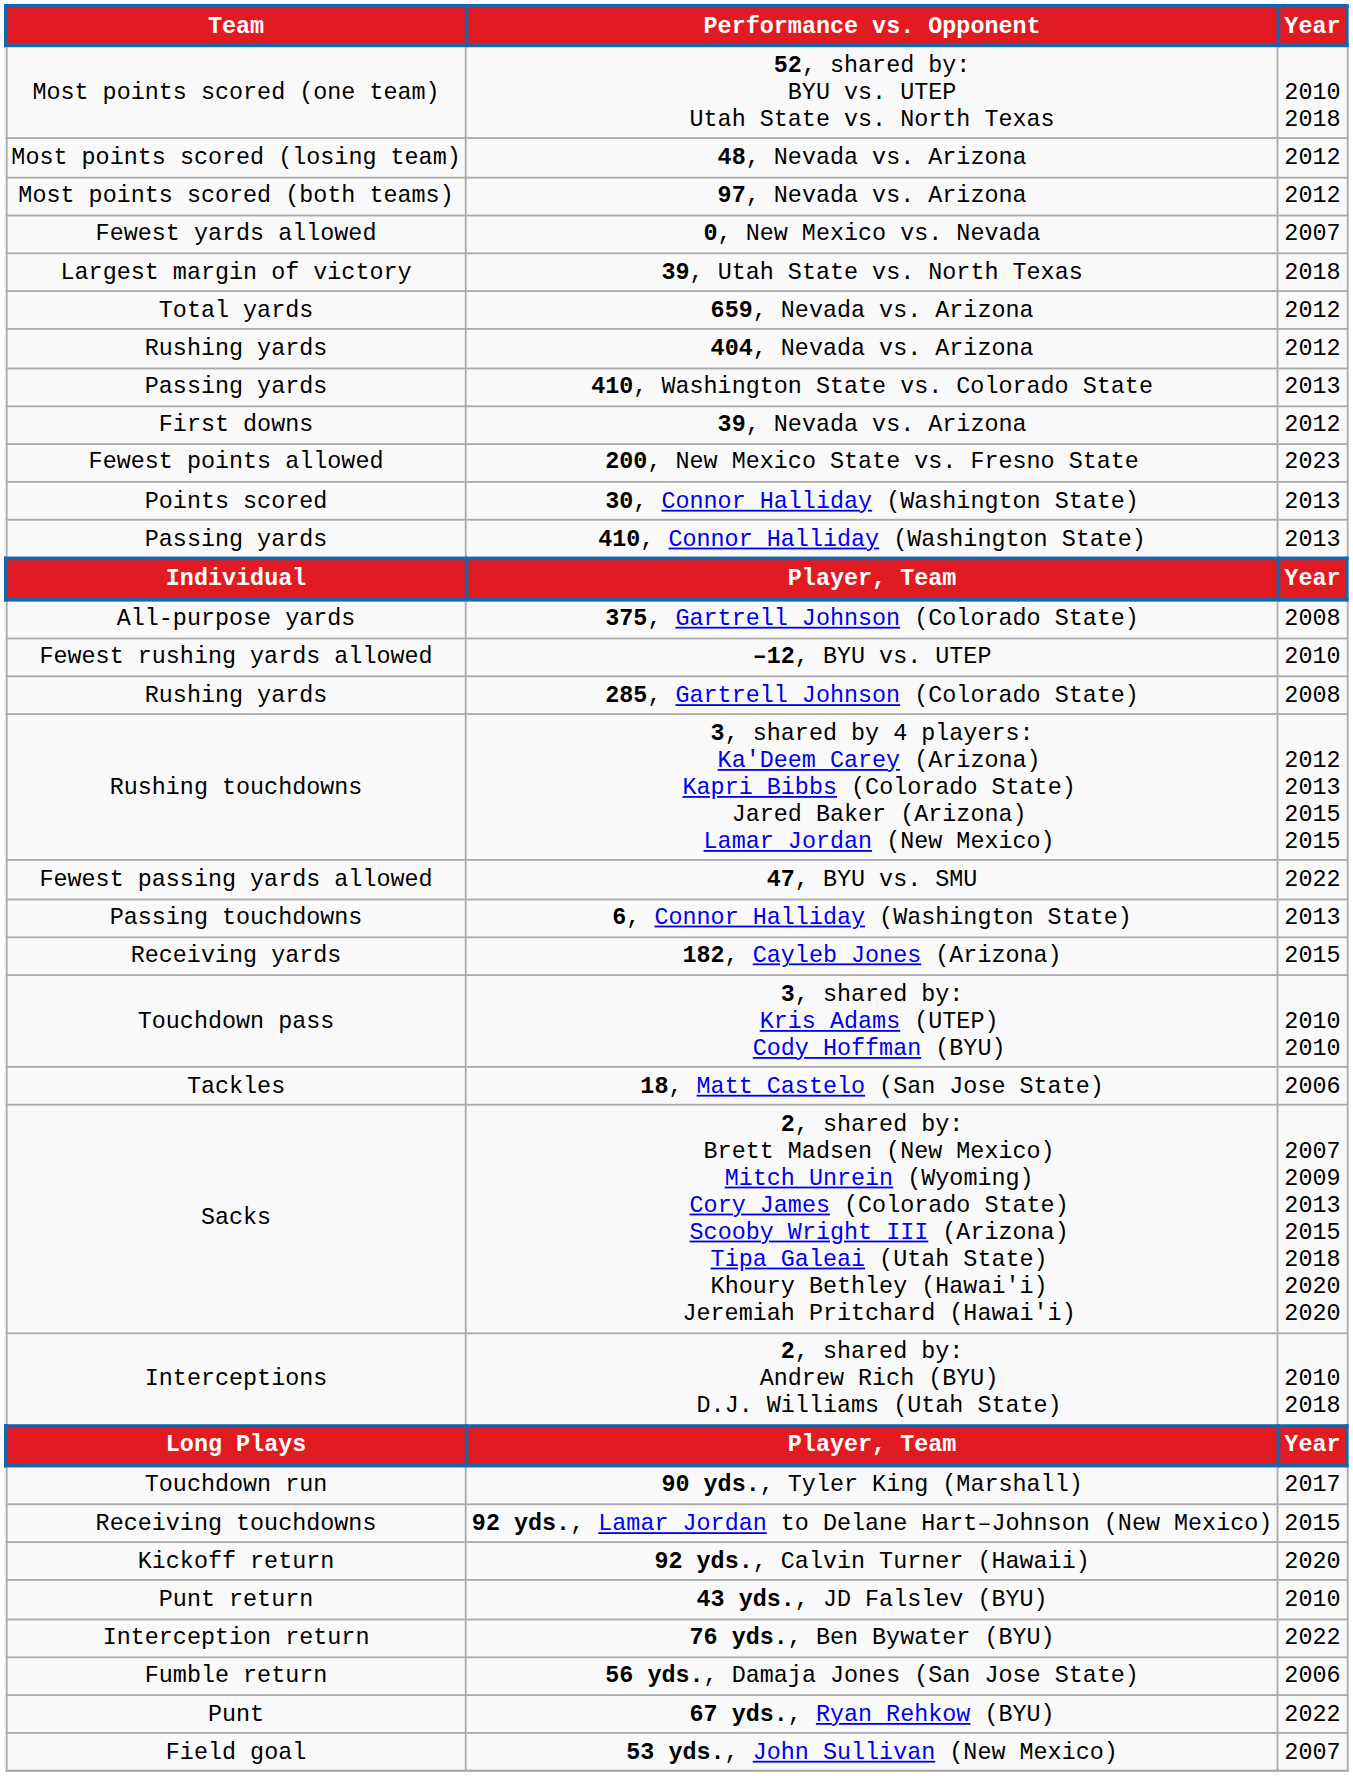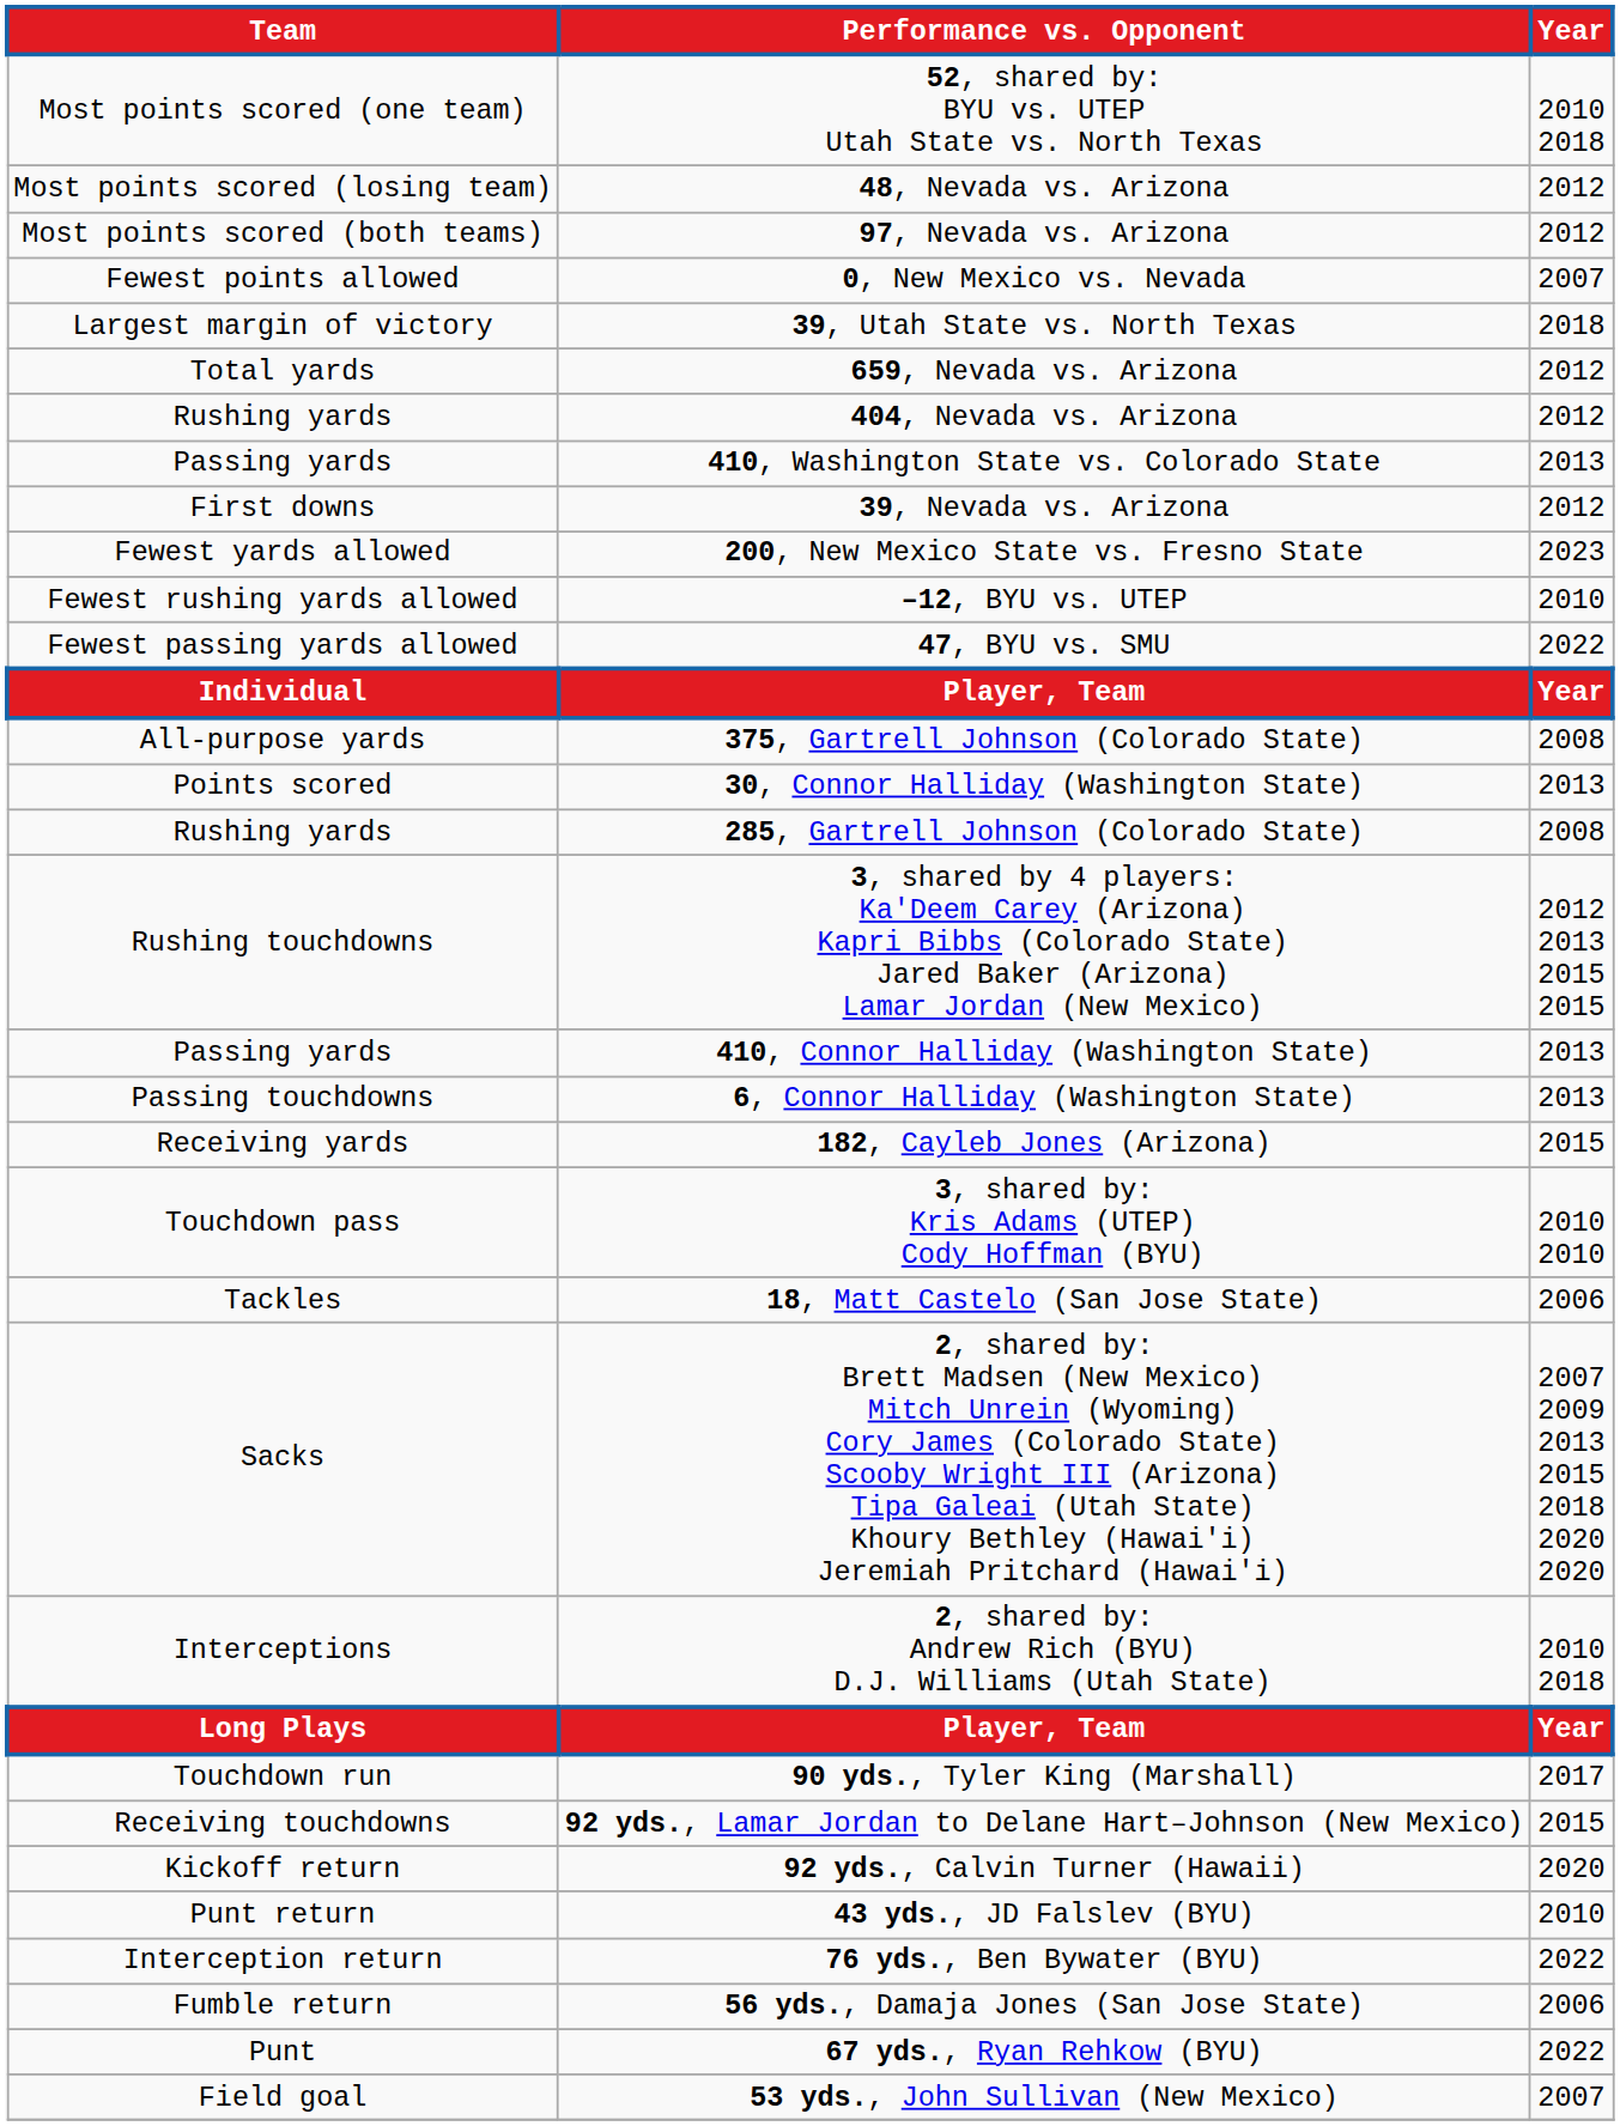 <table class="wikitable" style="text-align:center;">
 <tr>
 <th style="background:#E21B22; color:#FFFFFF; border: 2px solid #1766A9;">Team</th>
 <th style="background:#E21B22; color:#FFFFFF; border: 2px solid #1766A9;">Performance vs. Opponent</th>
 <th style="background:#E21B22; color:#FFFFFF; border: 2px solid #1766A9;">Year</th>
 </tr>
 <tr>
 <td>Most points scored (one team)</td>
 <td><strong>52</strong>, shared by:<br>BYU vs. UTEP<br>Utah State vs. North Texas</td>
 <td> <br>2010<br>2018</td>
 </tr>
 <tr>
 <td>Most points scored (losing team)</td>
 <td><strong>48</strong>, Nevada vs. Arizona</td>
 <td>2012</td>
 </tr>
 <tr>
 <td>Most points scored (both teams)</td>
 <td><strong>97</strong>, Nevada vs. Arizona</td>
 <td>2012</td>
 </tr>
 <tr>
-<td>Fewest yards allowed</td>
+<td>Fewest points allowed</td>
 <td><strong>0</strong>, New Mexico vs. Nevada</td>
 <td>2007</td>
 </tr>
 <tr>
 <td>Largest margin of victory</td>
 <td><strong>39</strong>, Utah State vs. North Texas</td>
 <td>2018</td>
 </tr>
 <tr>
 <td>Total yards</td>
 <td><strong>659</strong>, Nevada vs. Arizona</td>
 <td>2012</td>
 </tr>
 <tr>
 <td>Rushing yards</td>
 <td><strong>404</strong>, Nevada vs. Arizona</td>
 <td>2012</td>
 </tr>
 <tr>
 <td>Passing yards</td>
 <td><strong>410</strong>, Washington State vs. Colorado State</td>
 <td>2013</td>
 </tr>
 <tr>
 <td>First downs</td>
 <td><strong>39</strong>, Nevada vs. Arizona</td>
 <td>2012</td>
 </tr>
 <tr>
-<td>Fewest points allowed</td>
+<td>Fewest yards allowed</td>
 <td><strong>200</strong>, New Mexico State vs. Fresno State</td>
 <td>2023</td>
 </tr>
 <tr>
-<td>Points scored</td>
-<td><strong>30</strong>, <a href='#'>Connor Halliday</a> (Washington State)</td>
-<td>2013</td>
+<td>Fewest rushing yards allowed</td>
+<td><strong>–12</strong>, BYU vs. UTEP</td>
+<td>2010</td>
 </tr>
 <tr>
-<td>Passing yards</td>
-<td><strong>410</strong>, <a href='#'>Connor Halliday</a> (Washington State)</td>
-<td>2013</td>
+<td>Fewest passing yards allowed</td>
+<td><strong>47</strong>, BYU vs. SMU</td>
+<td>2022</td>
 </tr>
 <tr>
 <th style="background:#E21B22; color:#FFFFFF; border: 2px solid #1766A9;">Individual</th>
 <th style="background:#E21B22; color:#FFFFFF; border: 2px solid #1766A9;">Player, Team</th>
 <th style="background:#E21B22; color:#FFFFFF; border: 2px solid #1766A9;">Year</th>
 </tr>
 <tr>
 <td>All-purpose yards</td>
 <td><strong>375</strong>, <a href='#'>Gartrell Johnson</a> (Colorado State)</td>
 <td>2008</td>
 </tr>
 <tr>
-<td>Fewest rushing yards allowed</td>
-<td><strong>–12</strong>, BYU vs. UTEP</td>
-<td>2010</td>
+<td>Points scored</td>
+<td><strong>30</strong>, <a href='#'>Connor Halliday</a> (Washington State)</td>
+<td>2013</td>
 </tr>
 <tr>
 <td>Rushing yards</td>
 <td><strong>285</strong>, <a href='#'>Gartrell Johnson</a> (Colorado State)</td>
 <td>2008</td>
 </tr>
 <tr>
 <td>Rushing touchdowns</td>
 <td><strong>3</strong>, shared by 4 players:<br> <a href='#'>Ka'Deem Carey</a> (Arizona)<br> <a href='#'>Kapri Bibbs</a> (Colorado State)<br> Jared Baker (Arizona)<br> <a href='#'>Lamar Jordan</a> (New Mexico)</td>
 <td><br>2012<br>2013<br>2015<br>2015</td>
 </tr>
 <tr>
-<td>Fewest passing yards allowed</td>
-<td><strong>47</strong>, BYU vs. SMU</td>
-<td>2022</td>
+<td>Passing yards</td>
+<td><strong>410</strong>, <a href='#'>Connor Halliday</a> (Washington State)</td>
+<td>2013</td>
 </tr>
 <tr>
 <td>Passing touchdowns</td>
 <td><strong>6</strong>, <a href='#'>Connor Halliday</a> (Washington State)</td>
 <td>2013</td>
 </tr>
 <tr>
 <td>Receiving yards</td>
 <td><strong>182</strong>, <a href='#'>Cayleb Jones</a> (Arizona)</td>
 <td>2015</td>
 </tr>
 <tr>
 <td>Touchdown pass</td>
 <td><strong>3</strong>, shared by:<br> <a href='#'>Kris Adams</a> (UTEP)<br> <a href='#'>Cody Hoffman</a> (BYU)</td>
 <td><br>2010<br>2010</td>
 </tr>
 <tr>
 <td>Tackles</td>
 <td><strong>18</strong>, <a href='#'>Matt Castelo</a> (San Jose State)</td>
 <td>2006</td>
 </tr>
 <tr>
 <td>Sacks</td>
 <td><strong>2</strong>, shared by:<br> Brett Madsen (New Mexico)<br> <a href='#'>Mitch Unrein</a> (Wyoming)<br> <a href='#'>Cory James</a> (Colorado State)<br> <a href='#'>Scooby Wright III</a> (Arizona)<br> <a href='#'>Tipa Galeai</a> (Utah State)<br> Khoury Bethley (Hawai'i)<br> Jeremiah Pritchard (Hawai'i)</td>
 <td><br>2007<br>2009<br>2013<br>2015<br>2018<br>2020<br>2020</td>
 </tr>
 <tr>
 <td>Interceptions</td>
 <td><strong>2</strong>, shared by:<br> Andrew Rich (BYU)<br> D.J. Williams (Utah State)</td>
 <td><br>2010<br>2018</td>
 </tr>
 <tr>
 <th style="background:#E21B22; color:#FFFFFF; border: 2px solid #1766A9;">Long Plays</th>
 <th style="background:#E21B22; color:#FFFFFF; border: 2px solid #1766A9;">Player, Team</th>
 <th style="background:#E21B22; color:#FFFFFF; border: 2px solid #1766A9;">Year</th>
 </tr>
 <tr>
 <td>Touchdown run</td>
 <td><strong>90 yds.</strong>, Tyler King (Marshall)</td>
 <td>2017</td>
 </tr>
 <tr>
 <td>Receiving touchdowns</td>
 <td><strong>92 yds.</strong>, <a href='#'>Lamar Jordan</a> to Delane Hart–Johnson (New Mexico)</td>
 <td>2015</td>
 </tr>
 <tr>
 <td>Kickoff return</td>
 <td><strong>92 yds.</strong>, Calvin Turner (Hawaii)</td>
 <td>2020</td>
 </tr>
 <tr>
 <td>Punt return</td>
 <td><strong>43 yds.</strong>, JD Falslev (BYU)</td>
 <td>2010</td>
 </tr>
 <tr>
 <td>Interception return</td>
 <td><strong>76 yds.</strong>, Ben Bywater (BYU)</td>
 <td>2022</td>
 </tr>
 <tr>
 <td>Fumble return</td>
 <td><strong>56 yds.</strong>, Damaja Jones (San Jose State)</td>
 <td>2006</td>
 </tr>
 <tr>
 <td>Punt</td>
 <td><strong>67 yds.</strong>, <a href='#'>Ryan Rehkow</a> (BYU)</td>
 <td>2022</td>
 </tr>
 <tr>
 <td>Field goal</td>
 <td><strong>53 yds.</strong>, <a href='#'>John Sullivan</a> (New Mexico)</td>
 <td>2007</td>
 </tr>
 <tr>
 </tr>
 </table>
